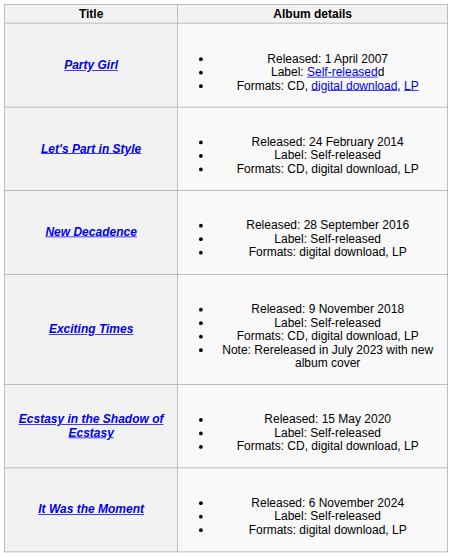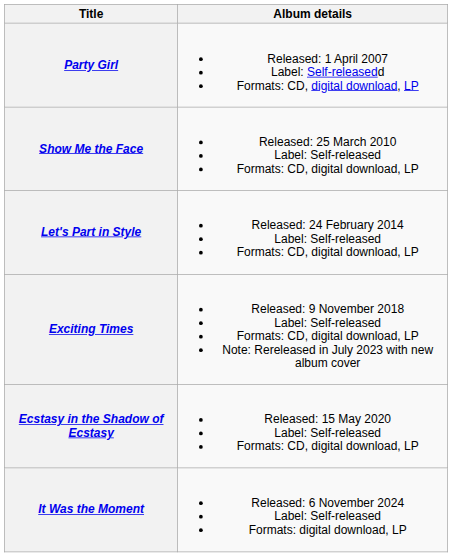 <table class="wikitable plainrowheaders" style="text-align:center">
 <tr>
 <th scope="col" style="width:14em">Title</th>
 <th scope="col" style="width:22em">Album details</th>
 </tr>
 <tr>
 <th scope="row"><em><a href='#'>Party Girl</a></em></th>
 <td><br><ul><li>Released: 1 April 2007</li><li>Label: <a href='#'>Self-released</a>d</li><li>Formats: CD, <a href='#'>digital download</a>, <a href='#'>LP</a></li></ul></td>
 </tr>
 <tr>
+<th scope="row"><em><a href='#'>Show Me the Face</a></em></th>
+<td><br><ul><li>Released: 25 March 2010</li><li>Label: Self-released</li><li>Formats: CD, digital download, LP</li></ul></td>
+</tr>
+<tr>
 <th scope="row"><em><a href='#'>Let's Part in Style</a></em></th>
 <td><br><ul><li>Released: 24 February 2014</li><li>Label: Self-released</li><li>Formats: CD, digital download, LP</li></ul></td>
-</tr>
-<tr>
-<th scope="row"><em><a href='#'>New Decadence</a></em></th>
-<td><br><ul><li>Released: 28 September 2016</li><li>Label: Self-released</li><li>Formats: digital download, LP</li></ul></td>
 </tr>
 <tr>
 <th scope="row"><em><a href='#'> Exciting Times</a></em></th>
 <td><br><ul><li>Released: 9 November 2018</li><li>Label: Self-released</li><li>Formats: CD, digital download, LP</li><li>Note: Rereleased in July 2023 with new album cover</li></ul></td>
 </tr>
 <tr>
 <th scope="row"><em><a href='#'>Ecstasy in the Shadow of Ecstasy</a></em></th>
 <td><br><ul><li>Released: 15 May 2020</li><li>Label: Self-released</li><li>Formats: CD, digital download, LP</li></ul></td>
 </tr>
 <tr>
 <th scope="row"><em><a href='#'>It Was the Moment</a></em></th>
 <td><br><ul><li>Released: 6 November 2024</li><li>Label: Self-released</li><li>Formats: digital download, LP</li></ul></td>
 </tr>
 </table>
